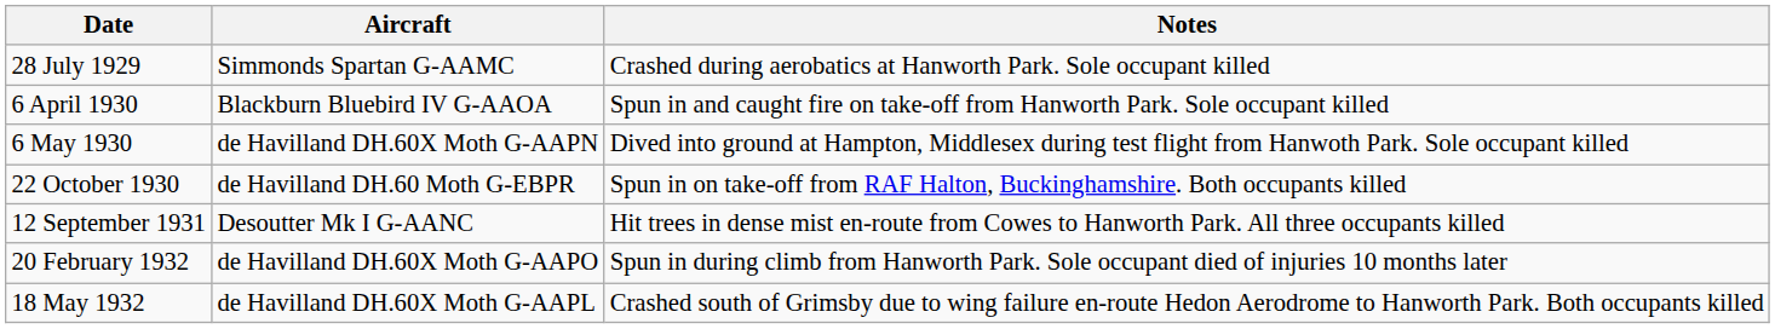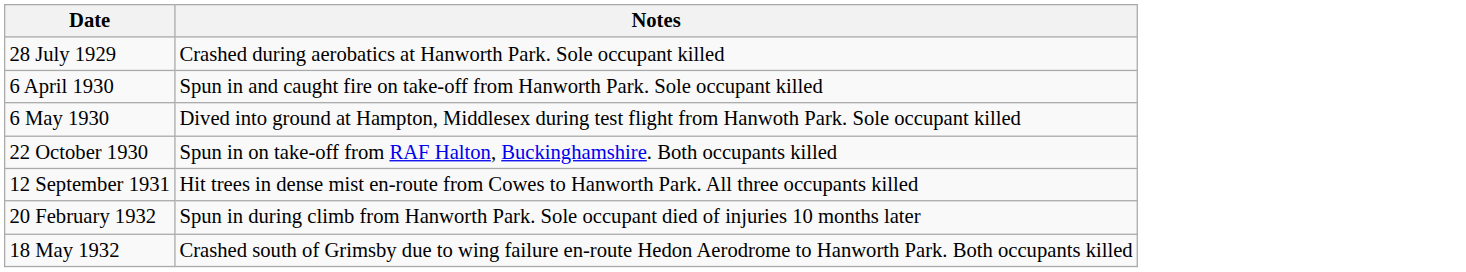 <table class="wikitable">
 <tr>
 <th>Date</th>
-<th>Aircraft</th>
 <th>Notes</th>
 </tr>
 <tr>
 <td>28 July 1929</td>
-<td>Simmonds Spartan G-AAMC</td>
 <td>Crashed during aerobatics at Hanworth Park. Sole occupant killed</td>
 </tr>
 <tr>
 <td>6 April 1930</td>
-<td>Blackburn Bluebird IV G-AAOA</td>
 <td>Spun in and caught fire on take-off from Hanworth Park. Sole occupant killed</td>
 </tr>
 <tr>
 <td>6 May 1930</td>
-<td>de Havilland DH.60X Moth G-AAPN</td>
 <td>Dived into ground at Hampton, Middlesex during test flight from Hanwoth Park. Sole occupant killed</td>
 </tr>
 <tr>
 <td>22 October 1930</td>
-<td>de Havilland DH.60 Moth G-EBPR</td>
 <td>Spun in on take-off from <a href='#'>RAF Halton</a>, <a href='#'>Buckinghamshire</a>. Both occupants killed</td>
 </tr>
 <tr>
 <td>12 September 1931</td>
-<td>Desoutter Mk I G-AANC</td>
 <td>Hit trees in dense mist en-route from Cowes to Hanworth Park. All three occupants killed</td>
 </tr>
 <tr>
 <td>20 February 1932</td>
-<td>de Havilland DH.60X Moth G-AAPO</td>
 <td>Spun in during climb from Hanworth Park. Sole occupant died of injuries 10 months later</td>
 </tr>
 <tr>
 <td>18 May 1932</td>
-<td>de Havilland DH.60X Moth G-AAPL</td>
 <td>Crashed south of Grimsby due to wing failure en-route Hedon Aerodrome to Hanworth Park. Both occupants killed</td>
 </tr>
 </table>
